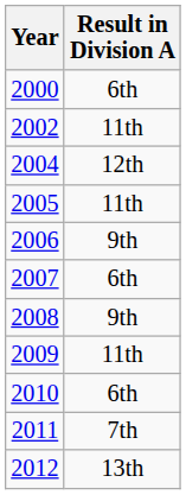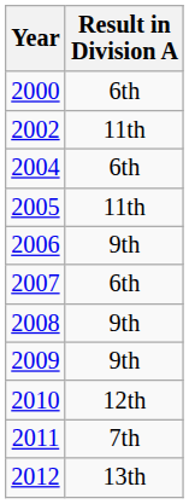 <table class="wikitable" style="text-align:center">
 <tr>
 <th>Year</th>
 <th>Result in<br>Division A</th>
 </tr>
 <tr>
 <td><a href='#'>2000</a></td>
 <td>6th</td>
 </tr>
 <tr>
 <td><a href='#'>2002</a></td>
 <td>11th</td>
 </tr>
 <tr>
 <td><a href='#'>2004</a></td>
-<td>12th</td>
+<td>6th</td>
 </tr>
 <tr>
 <td><a href='#'>2005</a></td>
 <td>11th</td>
 </tr>
 <tr>
 <td><a href='#'>2006</a></td>
 <td>9th</td>
 </tr>
 <tr>
 <td><a href='#'>2007</a></td>
 <td>6th</td>
 </tr>
 <tr>
 <td><a href='#'>2008</a></td>
 <td>9th</td>
 </tr>
 <tr>
 <td><a href='#'>2009</a></td>
-<td>11th</td>
+<td>9th</td>
 </tr>
 <tr>
 <td><a href='#'>2010</a></td>
-<td>6th</td>
+<td>12th</td>
 </tr>
 <tr>
 <td><a href='#'>2011</a></td>
 <td>7th</td>
 </tr>
 <tr>
 <td><a href='#'>2012</a></td>
 <td>13th</td>
 </tr>
 </table>
